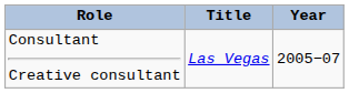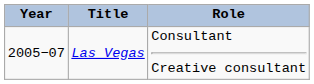 <table class="wikitable" style="font-size:95%;">
 <tr>
+<th style="background:#B0C4DE;">Year</th>
+<th style="background:#B0C4DE;">Title</th>
 <th style="background:#B0C4DE;">Role</th>
-<th style="background:#B0C4DE;">Title</th>
-<th style="background:#B0C4DE;">Year</th>
 </tr>
 <tr>
+<td>2005−07</td>
+<td><em><a href='#'>Las Vegas</a></em></td>
 <td>Consultant<hr>Creative consultant</td>
-<td><em><a href='#'>Las Vegas</a></em></td>
-<td>2005−07</td>
 </tr>
 </table>
